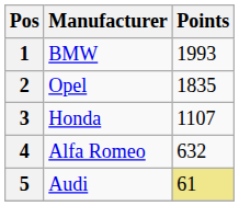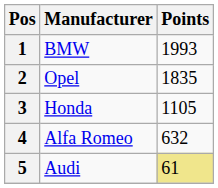 <table class="wikitable" style="font-size: 90%">
 <tr>
 <th>Pos</th>
 <th>Manufacturer</th>
 <th>Points</th>
 </tr>
 <tr>
 <th>1</th>
 <td> <a href='#'>BMW</a></td>
 <td>1993</td>
 </tr>
 <tr>
 <th>2</th>
 <td> <a href='#'>Opel</a></td>
 <td>1835</td>
 </tr>
 <tr>
 <th>3</th>
 <td> <a href='#'>Honda</a></td>
-<td>1107</td>
+<td>1105</td>
 </tr>
 <tr>
 <th>4</th>
 <td> <a href='#'>Alfa Romeo</a></td>
 <td>632</td>
 </tr>
 <tr>
 <th>5</th>
 <td> <a href='#'>Audi</a></td>
 <td style="background: khaki;">61</td>
 </tr>
 <tr>
 </tr>
 </table>
